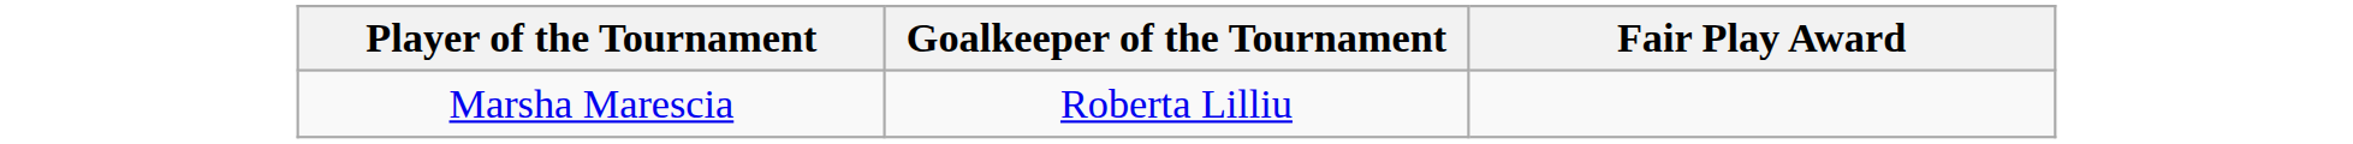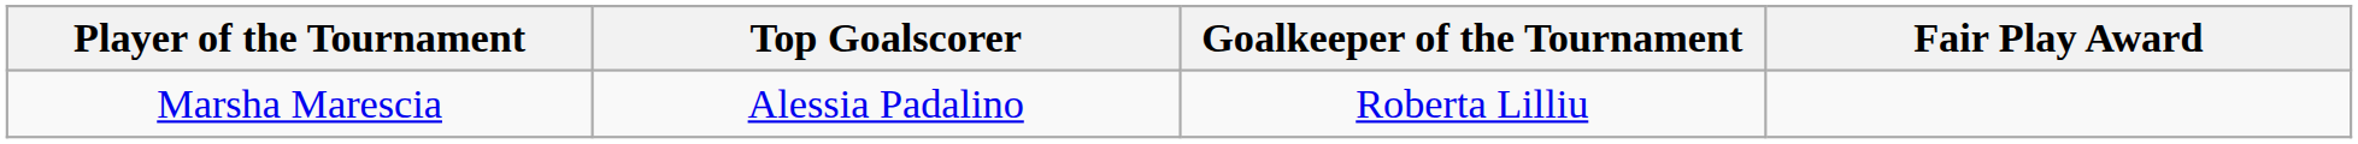 <table class=wikitable style="margin:auto; text-align:center">
 <tr>
 <th style="width: 220px;">Player of the Tournament</th>
+<th style="width: 220px;">Top Goalscorer</th>
 <th style="width: 220px;">Goalkeeper of the Tournament</th>
 <th style="width: 220px;">Fair Play Award</th>
 </tr>
 <tr>
 <td> <a href='#'>Marsha Marescia</a></td>
+<td> <a href='#'>Alessia Padalino</a></td>
 <td> <a href='#'>Roberta Lilliu</a></td>
 <td></td>
 </tr>
 </table>
